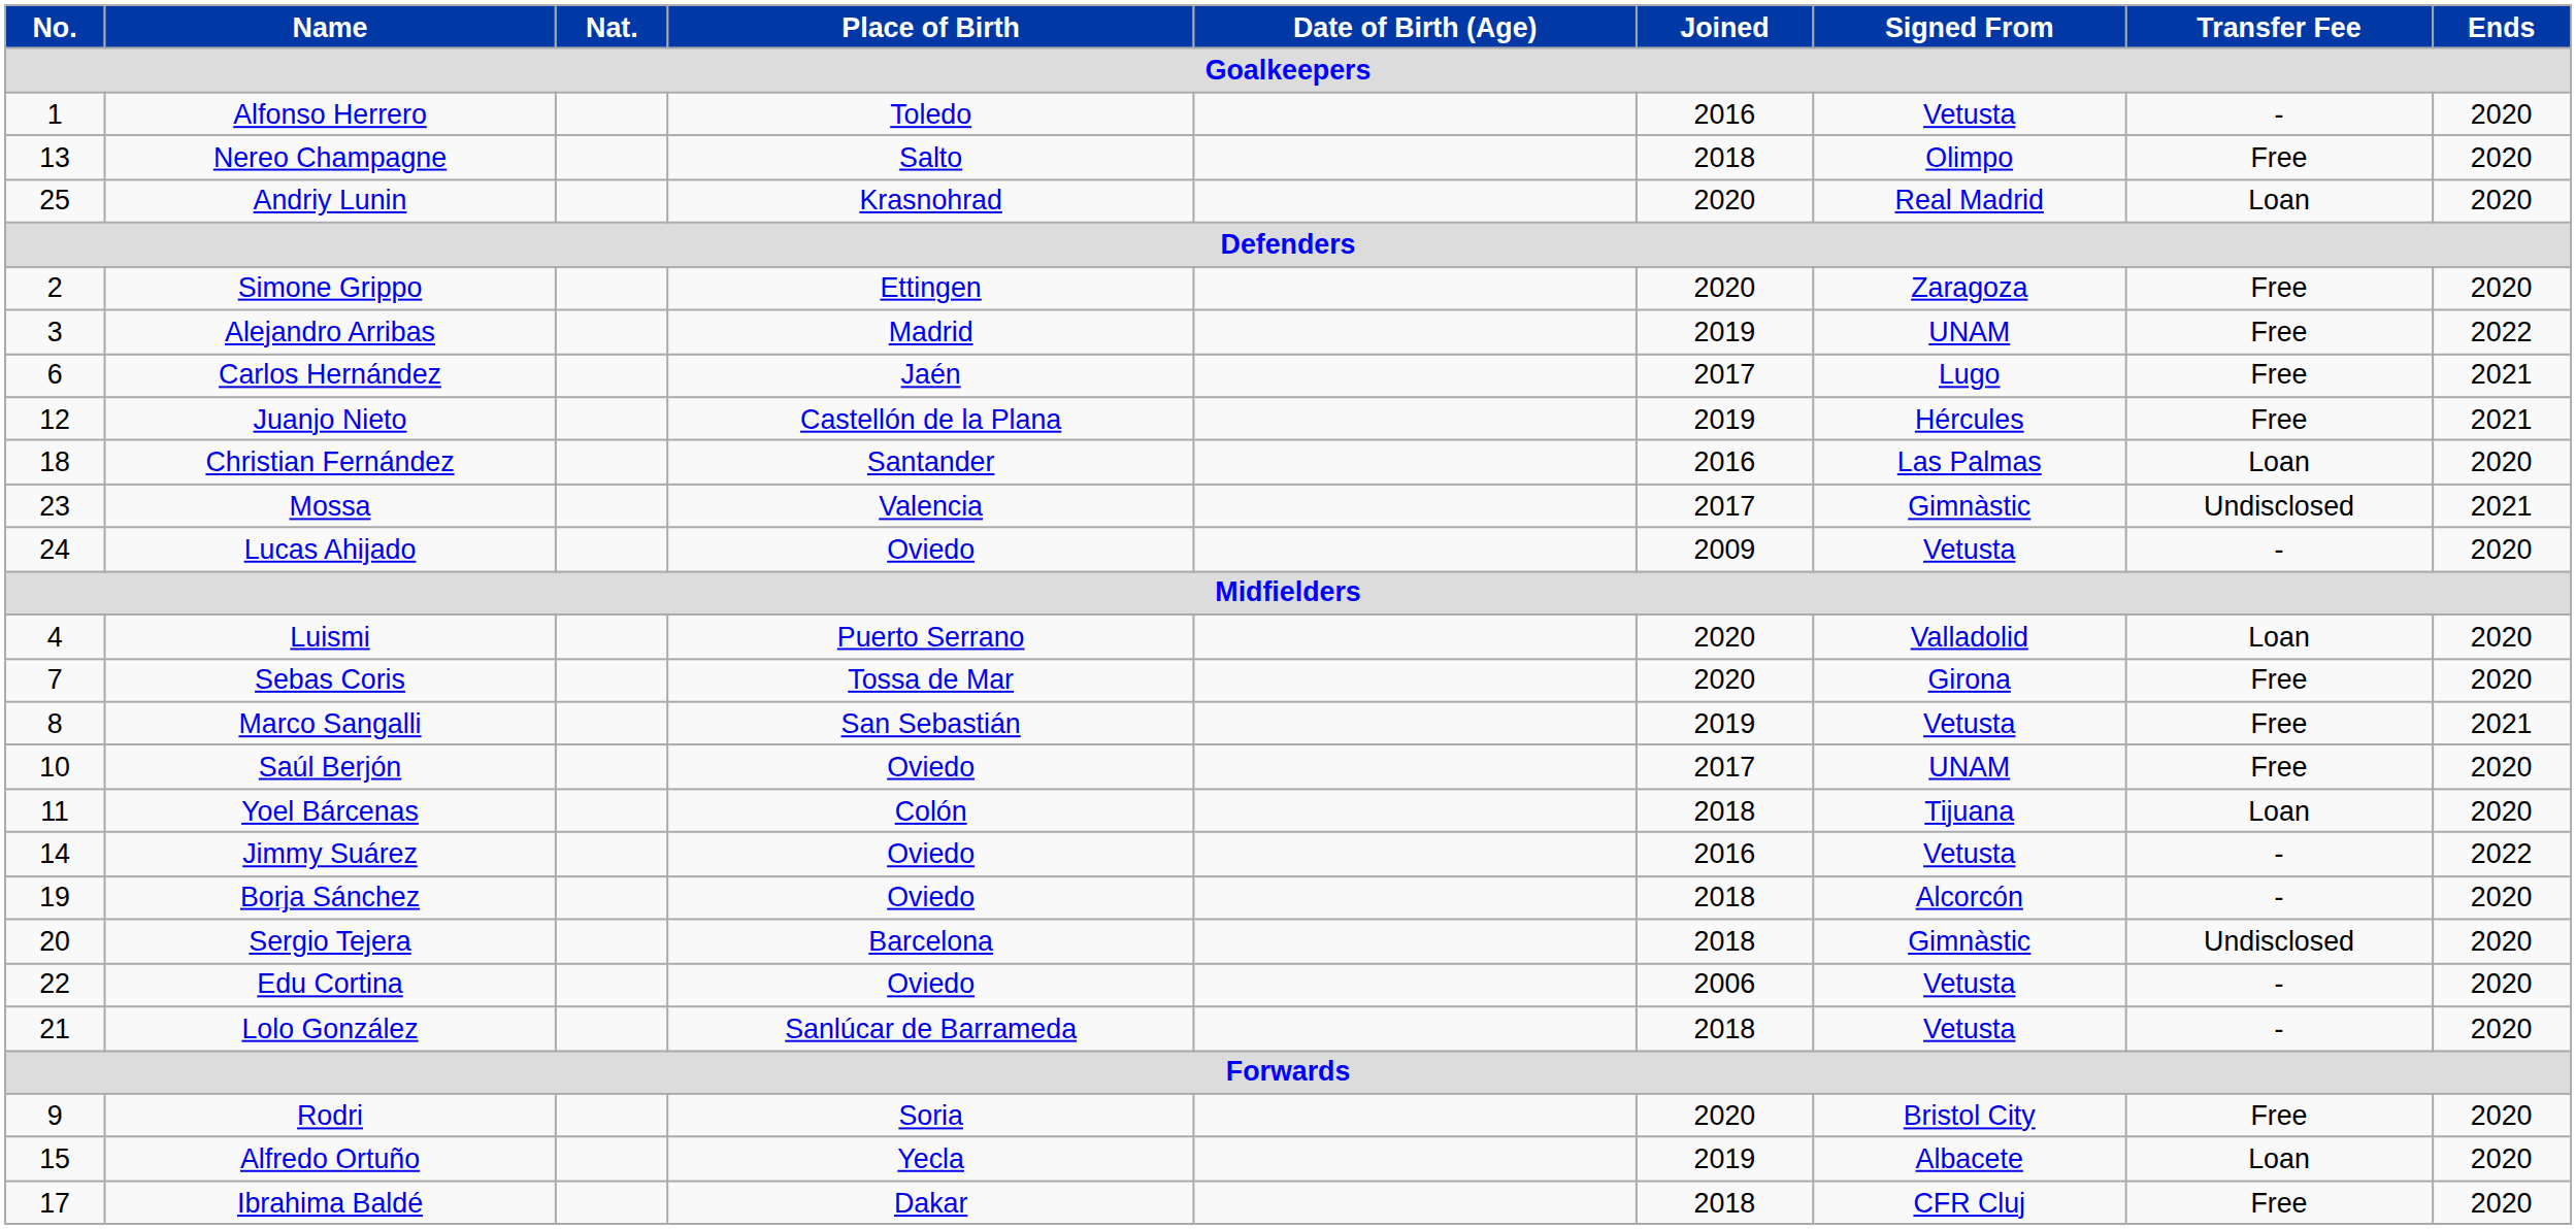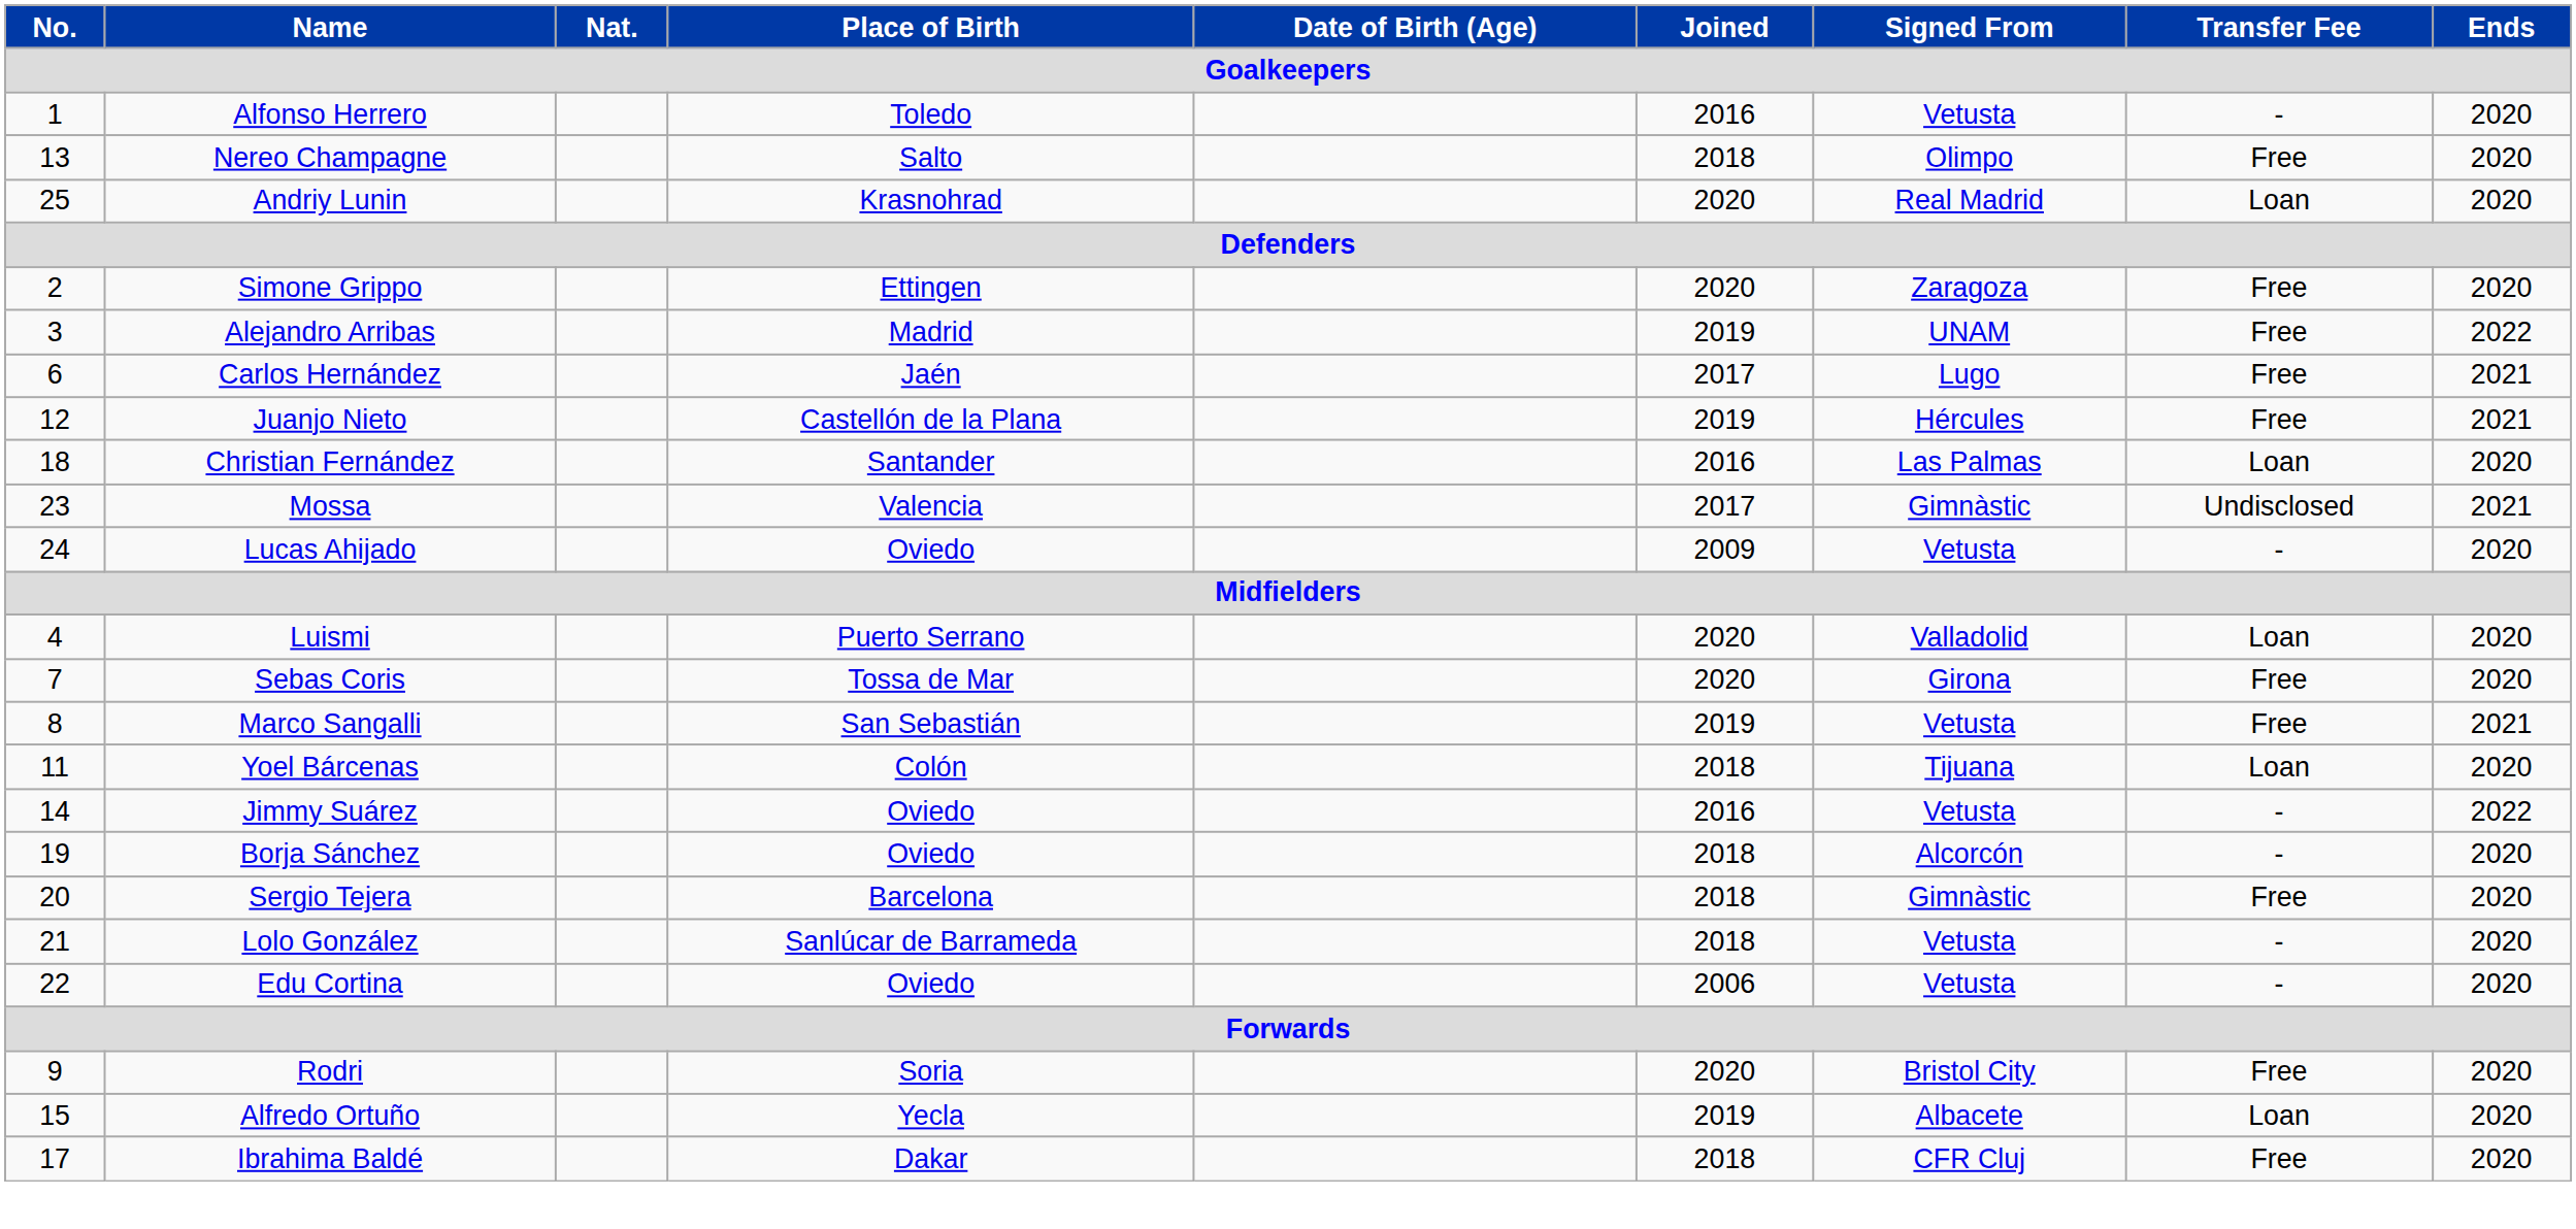 <table class="wikitable" style="text-align:center; font-size:85%; width:100%;">
 <tr>
 <th style="background:#0039a6; color:white; text-align:center;">No.</th>
 <th style="background:#0039a6; color:white; text-align:center;">Name</th>
 <th style="background:#0039a6; color:white; text-align:center;">Nat.</th>
 <th style="background:#0039a6; color:white; text-align:center;">Place of Birth</th>
 <th style="background:#0039a6; color:white; text-align:center;">Date of Birth (Age)</th>
 <th style="background:#0039a6; color:white; text-align:center;">Joined</th>
 <th style="background:#0039a6; color:white; text-align:center;">Signed From</th>
 <th style="background:#0039a6; color:white; text-align:center;">Transfer Fee</th>
 <th style="background:#0039a6; color:white; text-align:center;">Ends</th>
 </tr>
 <tr>
 <th colspan="9" style="background:#dcdcdc; color:blue; text-align:center;">Goalkeepers</th>
 </tr>
 <tr>
 <td>1</td>
 <td><a href='#'>Alfonso Herrero</a></td>
 <td></td>
 <td> <a href='#'>Toledo</a></td>
 <td></td>
 <td>2016</td>
 <td><a href='#'>Vetusta</a></td>
 <td>-</td>
 <td>2020</td>
 </tr>
 <tr>
 <td>13</td>
 <td><a href='#'>Nereo Champagne</a></td>
 <td> </td>
 <td> <a href='#'>Salto</a></td>
 <td></td>
 <td>2018</td>
 <td> <a href='#'>Olimpo</a></td>
 <td>Free</td>
 <td>2020</td>
 </tr>
 <tr>
 <td>25</td>
 <td><a href='#'>Andriy Lunin</a></td>
 <td></td>
 <td> <a href='#'>Krasnohrad</a></td>
 <td></td>
 <td>2020</td>
 <td><a href='#'>Real Madrid</a></td>
 <td>Loan</td>
 <td>2020</td>
 </tr>
 <tr>
 <th colspan="9" style="background:#dcdcdc; color:blue; text-align:center;">Defenders</th>
 </tr>
 <tr>
 <td>2</td>
 <td><a href='#'>Simone Grippo</a></td>
 <td> </td>
 <td> <a href='#'>Ettingen</a></td>
 <td></td>
 <td>2020</td>
 <td><a href='#'>Zaragoza</a></td>
 <td>Free</td>
 <td>2020</td>
 </tr>
 <tr>
 <td>3</td>
 <td><a href='#'>Alejandro Arribas</a></td>
 <td></td>
 <td> <a href='#'>Madrid</a></td>
 <td></td>
 <td>2019</td>
 <td> <a href='#'>UNAM</a></td>
 <td>Free</td>
 <td>2022</td>
 </tr>
 <tr>
 <td>6</td>
 <td><a href='#'>Carlos Hernández</a></td>
 <td></td>
 <td> <a href='#'>Jaén</a></td>
 <td></td>
 <td>2017</td>
 <td><a href='#'>Lugo</a></td>
 <td>Free</td>
 <td>2021</td>
 </tr>
 <tr>
 <td>12</td>
 <td><a href='#'>Juanjo Nieto</a></td>
 <td></td>
 <td> <a href='#'>Castellón de la Plana</a></td>
 <td></td>
 <td>2019</td>
 <td><a href='#'>Hércules</a></td>
 <td>Free</td>
 <td>2021</td>
 </tr>
 <tr>
 <td>18</td>
 <td><a href='#'>Christian Fernández</a></td>
 <td></td>
 <td> <a href='#'>Santander</a></td>
 <td></td>
 <td>2016</td>
 <td><a href='#'>Las Palmas</a></td>
 <td>Loan</td>
 <td>2020</td>
 </tr>
 <tr>
 <td>23</td>
 <td><a href='#'>Mossa</a></td>
 <td></td>
 <td> <a href='#'>Valencia</a></td>
 <td></td>
 <td>2017</td>
 <td><a href='#'>Gimnàstic</a></td>
 <td>Undisclosed</td>
 <td>2021</td>
 </tr>
 <tr>
 <td>24</td>
 <td><a href='#'>Lucas Ahijado</a></td>
 <td></td>
 <td> <a href='#'>Oviedo</a></td>
 <td></td>
 <td>2009</td>
 <td><a href='#'>Vetusta</a></td>
 <td>-</td>
 <td>2020</td>
 </tr>
 <tr>
 <th colspan="9" style="background:#dcdcdc; color:blue; text-align:center;">Midfielders</th>
 </tr>
 <tr>
 <td>4</td>
 <td><a href='#'>Luismi</a></td>
 <td></td>
 <td> <a href='#'>Puerto Serrano</a></td>
 <td></td>
 <td>2020</td>
 <td><a href='#'>Valladolid</a></td>
 <td>Loan</td>
 <td>2020</td>
 </tr>
 <tr>
 <td>7</td>
 <td><a href='#'>Sebas Coris</a></td>
 <td></td>
 <td> <a href='#'>Tossa de Mar</a></td>
 <td></td>
 <td>2020</td>
 <td><a href='#'>Girona</a></td>
 <td>Free</td>
 <td>2020</td>
 </tr>
 <tr>
 <td>8</td>
 <td><a href='#'>Marco Sangalli</a></td>
 <td></td>
 <td> <a href='#'>San Sebastián</a></td>
 <td></td>
 <td>2019</td>
 <td><a href='#'>Vetusta</a></td>
 <td>Free</td>
 <td>2021</td>
 </tr>
 <tr>
-<td>10</td>
-<td><a href='#'>Saúl Berjón</a></td>
-<td></td>
-<td> <a href='#'>Oviedo</a></td>
-<td></td>
-<td>2017</td>
-<td> <a href='#'>UNAM</a></td>
-<td>Free</td>
-<td>2020</td>
-</tr>
-<tr>
 <td>11</td>
 <td><a href='#'>Yoel Bárcenas</a></td>
 <td></td>
 <td> <a href='#'>Colón</a></td>
 <td></td>
 <td>2018</td>
 <td> <a href='#'>Tijuana</a></td>
 <td>Loan</td>
 <td>2020</td>
 </tr>
 <tr>
 <td>14</td>
 <td><a href='#'>Jimmy Suárez</a></td>
 <td></td>
 <td> <a href='#'>Oviedo</a></td>
 <td></td>
 <td>2016</td>
 <td><a href='#'>Vetusta</a></td>
 <td>-</td>
 <td>2022</td>
 </tr>
 <tr>
 <td>19</td>
 <td><a href='#'>Borja Sánchez</a></td>
 <td></td>
 <td> <a href='#'>Oviedo</a></td>
 <td></td>
 <td>2018</td>
 <td><a href='#'>Alcorcón</a></td>
 <td>-</td>
 <td>2020</td>
 </tr>
 <tr>
 <td>20</td>
 <td><a href='#'>Sergio Tejera</a></td>
 <td></td>
 <td> <a href='#'>Barcelona</a></td>
 <td></td>
 <td>2018</td>
 <td><a href='#'>Gimnàstic</a></td>
-<td>Undisclosed</td>
+<td>Free</td>
+<td>2020</td>
+</tr>
+<tr>
+<td>21</td>
+<td><a href='#'>Lolo González</a></td>
+<td></td>
+<td> <a href='#'>Sanlúcar de Barrameda</a></td>
+<td></td>
+<td>2018</td>
+<td><a href='#'>Vetusta</a></td>
+<td>-</td>
 <td>2020</td>
 </tr>
 <tr>
 <td>22</td>
 <td><a href='#'>Edu Cortina</a></td>
 <td></td>
 <td> <a href='#'>Oviedo</a></td>
 <td></td>
 <td>2006</td>
-<td><a href='#'>Vetusta</a></td>
-<td>-</td>
-<td>2020</td>
-</tr>
-<tr>
-<td>21</td>
-<td><a href='#'>Lolo González</a></td>
-<td></td>
-<td> <a href='#'>Sanlúcar de Barrameda</a></td>
-<td></td>
-<td>2018</td>
 <td><a href='#'>Vetusta</a></td>
 <td>-</td>
 <td>2020</td>
 </tr>
 <tr>
 <th colspan="9" style="background:#dcdcdc; color:blue; text-align=center;">Forwards</th>
 </tr>
 <tr>
 <td>9</td>
 <td><a href='#'>Rodri</a></td>
 <td></td>
 <td> <a href='#'>Soria</a></td>
 <td></td>
 <td>2020</td>
 <td> <a href='#'>Bristol City</a></td>
 <td>Free</td>
 <td>2020</td>
 </tr>
 <tr>
 <td>15</td>
 <td><a href='#'>Alfredo Ortuño</a></td>
 <td></td>
 <td> <a href='#'>Yecla</a></td>
 <td></td>
 <td>2019</td>
 <td><a href='#'>Albacete</a></td>
 <td>Loan</td>
 <td>2020</td>
 </tr>
 <tr>
 <td>17</td>
 <td><a href='#'>Ibrahima Baldé</a></td>
 <td></td>
 <td> <a href='#'>Dakar</a></td>
 <td></td>
 <td>2018</td>
 <td> <a href='#'>CFR Cluj</a></td>
 <td>Free</td>
 <td>2020</td>
 </tr>
 </table>
